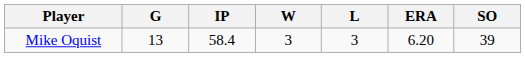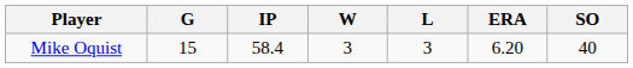 <table class="wikitable sortable">
 <tr>
 <th bgcolor="#DDDDFF" width="16%">Player</th>
 <th bgcolor="#DDDDFF" width="9%">G</th>
 <th bgcolor="#DDDDFF" width="9%">IP</th>
 <th bgcolor="#DDDDFF" width="9%">W</th>
 <th bgcolor="#DDDDFF" width="9%">L</th>
 <th bgcolor="#DDDDFF" width="9%">ERA</th>
 <th bgcolor="#DDDDFF" width="9%">SO</th>
 </tr>
 <tr align="center">
 <td><a href='#'>Mike Oquist</a></td>
-<td>13</td>
+<td>15</td>
 <td>58.4</td>
 <td>3</td>
 <td>3</td>
 <td>6.20</td>
-<td>39</td>
+<td>40</td>
 </tr>
 </table>
